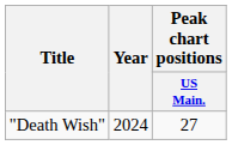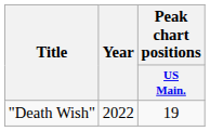 <table class="wikitable plainrowheaders" style="text-align:center;">
 <tr>
 <th rowspan="2" scope="col">Title</th>
 <th rowspan="2" scope="col">Year</th>
 <th scope="col" colspan="5">Peak chart positions</th>
 </tr>
 <tr>
 <th style="width:4em;font-size:75%"><a href='#'>US<br>Main.</a><br></th>
 </tr>
 <tr>
 <td>"Death Wish" </td>
-<td>2024</td>
-<td>27</td>
+<td>2022</td>
+<td>19</td>
 </tr>
 </table>
